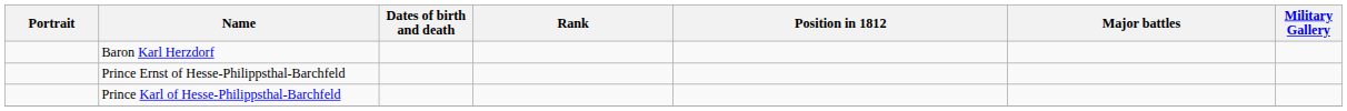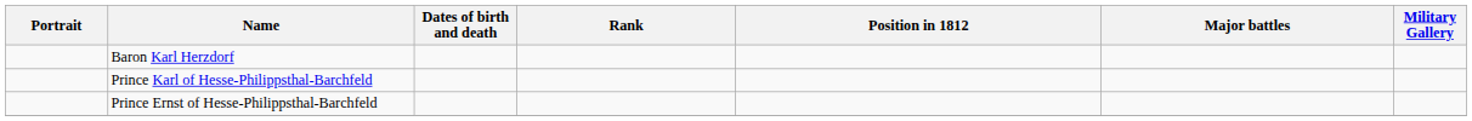 <table width=100% class="wikitable">
 <tr>
 <th width=7%>Portrait</th>
 <th width=21%>Name</th>
 <th width=7%>Dates of birth and death</th>
 <th width=15%>Rank</th>
 <th width=25%>Position in 1812</th>
 <th width=20%>Major battles</th>
 <th width=5%><a href='#'>Military Gallery</a></th>
 </tr>
 <tr>
 <td></td>
 <td>Baron <a href='#'>Karl Herzdorf</a></td>
 <td></td>
 <td></td>
 <td></td>
 <td></td>
 <td></td>
 </tr>
 <tr>
 <td></td>
+<td>Prince <a href='#'>Karl of Hesse-Philippsthal-Barchfeld</a></td>
+<td></td>
+<td></td>
+<td></td>
+<td></td>
+<td></td>
+</tr>
+<tr>
+<td></td>
 <td>Prince Ernst of Hesse-Philippsthal-Barchfeld</td>
 <td></td>
 <td></td>
 <td></td>
 <td></td>
 <td> </td>
 </tr>
 <tr>
-<td></td>
-<td>Prince <a href='#'>Karl of Hesse-Philippsthal-Barchfeld</a></td>
-<td></td>
-<td></td>
-<td></td>
-<td></td>
-<td></td>
-</tr>
-<tr>
 </tr>
 </table>
